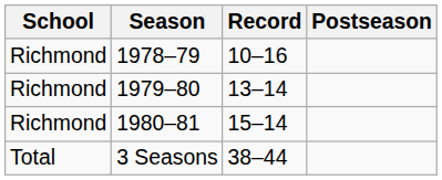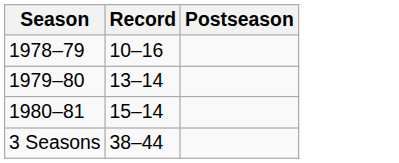 <table class="wikitable">
 <tr>
-<th>School</th>
 <th>Season</th>
 <th>Record</th>
 <th>Postseason</th>
 </tr>
 <tr>
-<td>Richmond</td>
 <td>1978–79</td>
 <td>10–16</td>
 <td></td>
 </tr>
 <tr>
-<td>Richmond</td>
 <td>1979–80</td>
 <td>13–14</td>
 <td></td>
 </tr>
 <tr>
-<td>Richmond</td>
 <td>1980–81</td>
 <td>15–14</td>
 <td></td>
 </tr>
 <tr>
-<td>Total</td>
 <td>3 Seasons</td>
 <td>38–44</td>
 <td></td>
 </tr>
 </table>
